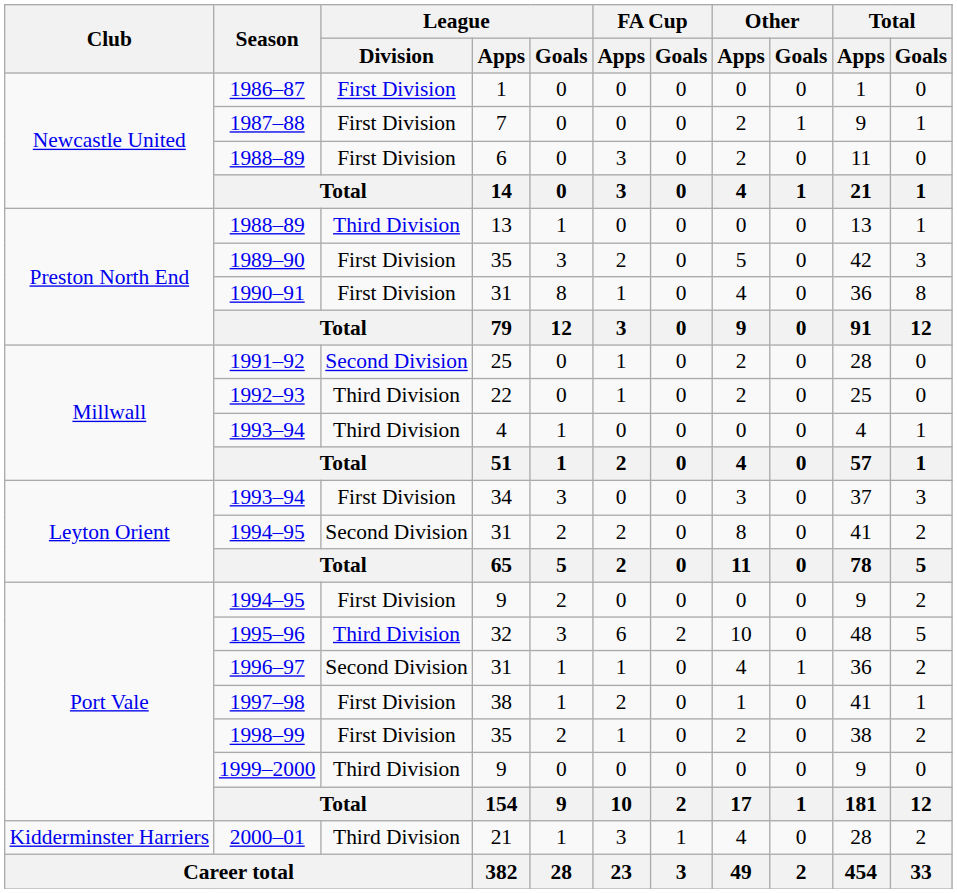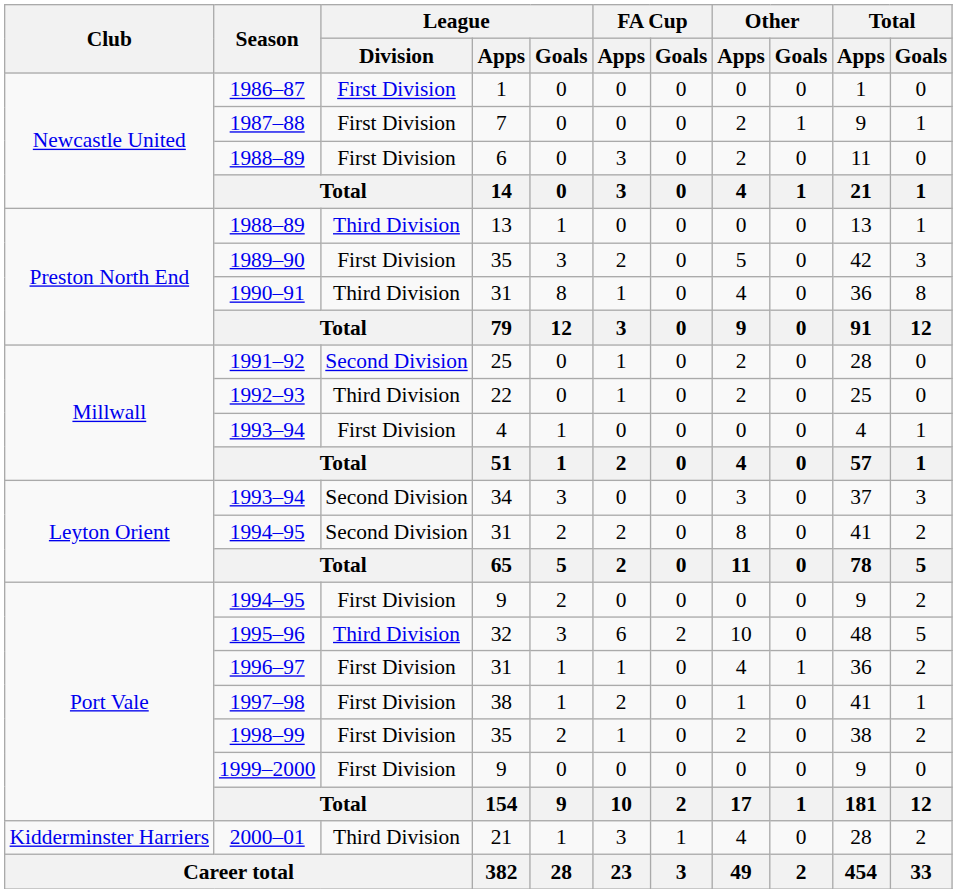 <table class="wikitable" style="text-align: center;">
 <tr>
 <th rowspan="2">Club</th>
 <th rowspan="2">Season</th>
 <th colspan="3">League</th>
 <th colspan="2">FA Cup</th>
 <th colspan="2">Other</th>
 <th colspan="2">Total</th>
 </tr>
 <tr>
 <th>Division</th>
 <th>Apps</th>
 <th>Goals</th>
 <th>Apps</th>
 <th>Goals</th>
 <th>Apps</th>
 <th>Goals</th>
 <th>Apps</th>
 <th>Goals</th>
 </tr>
 <tr>
 <td rowspan="4"><a href='#'>Newcastle United</a></td>
 <td><a href='#'>1986–87</a></td>
 <td><a href='#'>First Division</a></td>
 <td>1</td>
 <td>0</td>
 <td>0</td>
 <td>0</td>
 <td>0</td>
 <td>0</td>
 <td>1</td>
 <td>0</td>
 </tr>
 <tr>
 <td><a href='#'>1987–88</a></td>
 <td>First Division</td>
 <td>7</td>
 <td>0</td>
 <td>0</td>
 <td>0</td>
 <td>2</td>
 <td>1</td>
 <td>9</td>
 <td>1</td>
 </tr>
 <tr>
 <td><a href='#'>1988–89</a></td>
 <td>First Division</td>
 <td>6</td>
 <td>0</td>
 <td>3</td>
 <td>0</td>
 <td>2</td>
 <td>0</td>
 <td>11</td>
 <td>0</td>
 </tr>
 <tr>
 <th colspan="2">Total</th>
 <th>14</th>
 <th>0</th>
 <th>3</th>
 <th>0</th>
 <th>4</th>
 <th>1</th>
 <th>21</th>
 <th>1</th>
 </tr>
 <tr>
 <td rowspan="4"><a href='#'>Preston North End</a></td>
 <td><a href='#'>1988–89</a></td>
 <td><a href='#'>Third Division</a></td>
 <td>13</td>
 <td>1</td>
 <td>0</td>
 <td>0</td>
 <td>0</td>
 <td>0</td>
 <td>13</td>
 <td>1</td>
 </tr>
 <tr>
 <td><a href='#'>1989–90</a></td>
 <td>First Division</td>
 <td>35</td>
 <td>3</td>
 <td>2</td>
 <td>0</td>
 <td>5</td>
 <td>0</td>
 <td>42</td>
 <td>3</td>
 </tr>
 <tr>
 <td><a href='#'>1990–91</a></td>
-<td>First Division</td>
+<td>Third Division</td>
 <td>31</td>
 <td>8</td>
 <td>1</td>
 <td>0</td>
 <td>4</td>
 <td>0</td>
 <td>36</td>
 <td>8</td>
 </tr>
 <tr>
 <th colspan="2">Total</th>
 <th>79</th>
 <th>12</th>
 <th>3</th>
 <th>0</th>
 <th>9</th>
 <th>0</th>
 <th>91</th>
 <th>12</th>
 </tr>
 <tr>
 <td rowspan="4"><a href='#'>Millwall</a></td>
 <td><a href='#'>1991–92</a></td>
 <td><a href='#'>Second Division</a></td>
 <td>25</td>
 <td>0</td>
 <td>1</td>
 <td>0</td>
 <td>2</td>
 <td>0</td>
 <td>28</td>
 <td>0</td>
 </tr>
 <tr>
 <td><a href='#'>1992–93</a></td>
 <td>Third Division</td>
 <td>22</td>
 <td>0</td>
 <td>1</td>
 <td>0</td>
 <td>2</td>
 <td>0</td>
 <td>25</td>
 <td>0</td>
 </tr>
 <tr>
 <td><a href='#'>1993–94</a></td>
-<td>Third Division</td>
+<td>First Division</td>
 <td>4</td>
 <td>1</td>
 <td>0</td>
 <td>0</td>
 <td>0</td>
 <td>0</td>
 <td>4</td>
 <td>1</td>
 </tr>
 <tr>
 <th colspan="2">Total</th>
 <th>51</th>
 <th>1</th>
 <th>2</th>
 <th>0</th>
 <th>4</th>
 <th>0</th>
 <th>57</th>
 <th>1</th>
 </tr>
 <tr>
 <td rowspan="3"><a href='#'>Leyton Orient</a></td>
 <td><a href='#'>1993–94</a></td>
-<td>First Division</td>
+<td>Second Division</td>
 <td>34</td>
 <td>3</td>
 <td>0</td>
 <td>0</td>
 <td>3</td>
 <td>0</td>
 <td>37</td>
 <td>3</td>
 </tr>
 <tr>
 <td><a href='#'>1994–95</a></td>
 <td>Second Division</td>
 <td>31</td>
 <td>2</td>
 <td>2</td>
 <td>0</td>
 <td>8</td>
 <td>0</td>
 <td>41</td>
 <td>2</td>
 </tr>
 <tr>
 <th colspan="2">Total</th>
 <th>65</th>
 <th>5</th>
 <th>2</th>
 <th>0</th>
 <th>11</th>
 <th>0</th>
 <th>78</th>
 <th>5</th>
 </tr>
 <tr>
 <td rowspan="7"><a href='#'>Port Vale</a></td>
 <td><a href='#'>1994–95</a></td>
 <td>First Division</td>
 <td>9</td>
 <td>2</td>
 <td>0</td>
 <td>0</td>
 <td>0</td>
 <td>0</td>
 <td>9</td>
 <td>2</td>
 </tr>
 <tr>
 <td><a href='#'>1995–96</a></td>
 <td><a href='#'>Third Division</a></td>
 <td>32</td>
 <td>3</td>
 <td>6</td>
 <td>2</td>
 <td>10</td>
 <td>0</td>
 <td>48</td>
 <td>5</td>
 </tr>
 <tr>
 <td><a href='#'>1996–97</a></td>
-<td>Second Division</td>
+<td>First Division</td>
 <td>31</td>
 <td>1</td>
 <td>1</td>
 <td>0</td>
 <td>4</td>
 <td>1</td>
 <td>36</td>
 <td>2</td>
 </tr>
 <tr>
 <td><a href='#'>1997–98</a></td>
 <td>First Division</td>
 <td>38</td>
 <td>1</td>
 <td>2</td>
 <td>0</td>
 <td>1</td>
 <td>0</td>
 <td>41</td>
 <td>1</td>
 </tr>
 <tr>
 <td><a href='#'>1998–99</a></td>
 <td>First Division</td>
 <td>35</td>
 <td>2</td>
 <td>1</td>
 <td>0</td>
 <td>2</td>
 <td>0</td>
 <td>38</td>
 <td>2</td>
 </tr>
 <tr>
 <td><a href='#'>1999–2000</a></td>
-<td>Third Division</td>
+<td>First Division</td>
 <td>9</td>
 <td>0</td>
 <td>0</td>
 <td>0</td>
 <td>0</td>
 <td>0</td>
 <td>9</td>
 <td>0</td>
 </tr>
 <tr>
 <th colspan="2">Total</th>
 <th>154</th>
 <th>9</th>
 <th>10</th>
 <th>2</th>
 <th>17</th>
 <th>1</th>
 <th>181</th>
 <th>12</th>
 </tr>
 <tr>
 <td><a href='#'>Kidderminster Harriers</a></td>
 <td><a href='#'>2000–01</a></td>
 <td>Third Division</td>
 <td>21</td>
 <td>1</td>
 <td>3</td>
 <td>1</td>
 <td>4</td>
 <td>0</td>
 <td>28</td>
 <td>2</td>
 </tr>
 <tr>
 <th colspan="3">Career total</th>
 <th>382</th>
 <th>28</th>
 <th>23</th>
 <th>3</th>
 <th>49</th>
 <th>2</th>
 <th>454</th>
 <th>33</th>
 </tr>
 </table>
